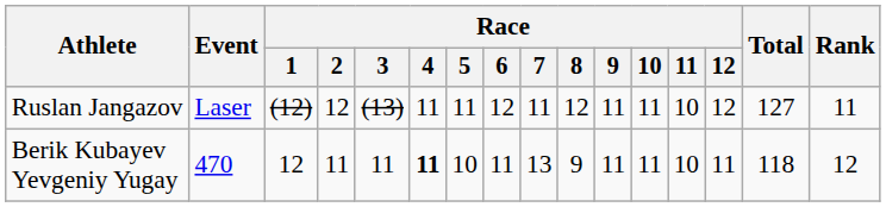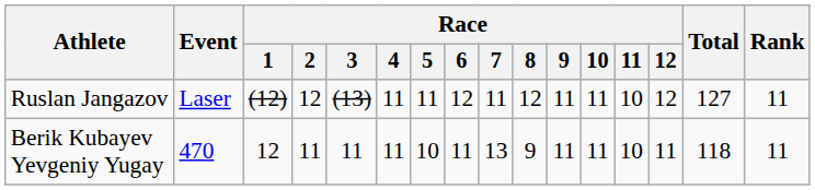 <table class=wikitable style=font-size:90%;text-align:center>
 <tr>
 <th rowspan="2">Athlete</th>
 <th rowspan="2">Event</th>
 <th colspan=12>Race</th>
 <th rowspan=2>Total</th>
 <th rowspan=2>Rank</th>
 </tr>
 <tr style="font-size:95%">
 <th>1</th>
 <th>2</th>
 <th>3</th>
 <th>4</th>
 <th>5</th>
 <th>6</th>
 <th>7</th>
 <th>8</th>
 <th>9</th>
 <th>10</th>
 <th>11</th>
 <th>12</th>
 </tr>
 <tr>
 <td align=left>Ruslan Jangazov</td>
 <td align=left><a href='#'>Laser</a></td>
 <td><s>(12)</s><br></td>
 <td>12</td>
 <td><s>(13)</s></td>
 <td>11</td>
 <td>11</td>
 <td>12</td>
 <td>11</td>
 <td>12</td>
 <td>11</td>
 <td>11</td>
 <td>10</td>
 <td>12</td>
 <td>127</td>
 <td>11</td>
 </tr>
 <tr>
 <td align=left>Berik Kubayev<br>Yevgeniy Yugay</td>
 <td align=left><a href='#'>470</a></td>
 <td>12</td>
 <td>11</td>
 <td>11</td>
-<td><strong>11</strong></td>
+<td>11</td>
 <td>10</td>
 <td>11</td>
 <td>13</td>
 <td>9</td>
 <td>11</td>
 <td>11</td>
 <td>10</td>
 <td>11</td>
 <td>118</td>
-<td>12</td>
+<td>11</td>
 </tr>
 </table>
